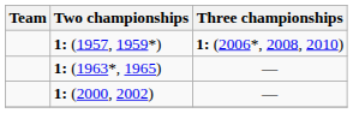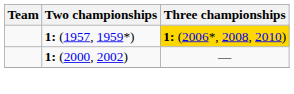 <table class="wikitable">
 <tr>
 <th>Team</th>
 <th>Two championships</th>
 <th>Three championships</th>
 </tr>
 <tr>
 <td></td>
 <td><strong>1:</strong> (<a href='#'>1957</a>, <a href='#'>1959</a>*)</td>
-<td><strong>1:</strong> (<a href='#'>2006</a>*, <a href='#'>2008</a>, <a href='#'>2010</a>)</td>
-</tr>
-<tr>
-<td></td>
-<td><strong>1:</strong> (<a href='#'>1963</a>*, <a href='#'>1965</a>)</td>
-<td align=center>—</td>
+<td style="background: gold;"><strong>1:</strong> (<a href='#'>2006</a>*, <a href='#'>2008</a>, <a href='#'>2010</a>)</td>
 </tr>
 <tr>
 <td></td>
 <td><strong>1:</strong> (<a href='#'>2000</a>, <a href='#'>2002</a>)</td>
 <td align=center>—</td>
 </tr>
 <tr>
 </tr>
 </table>
